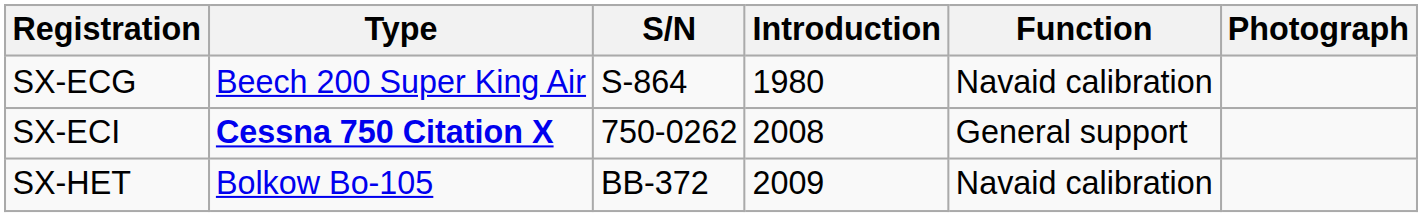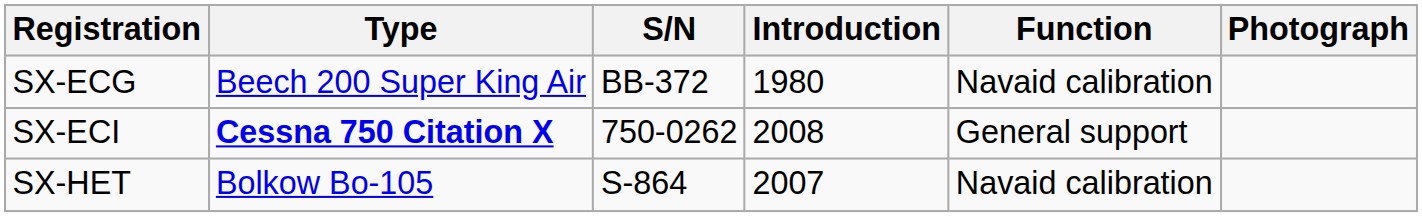 <table class="wikitable">
 <tr>
 <th>Registration</th>
 <th>Type</th>
 <th>S/N</th>
 <th>Introduction</th>
 <th>Function</th>
 <th>Photograph</th>
 </tr>
 <tr>
 <td>SX-ECG</td>
 <td><a href='#'>Beech 200 Super King Air</a></td>
-<td>S-864</td>
+<td>BB-372</td>
 <td>1980</td>
 <td>Navaid calibration</td>
 <td></td>
 </tr>
 <tr>
 <td>SX-ECI</td>
 <td><strong><a href='#'>Cessna 750 Citation X</a></strong></td>
 <td>750-0262</td>
 <td>2008</td>
 <td>General support</td>
 <td></td>
 </tr>
 <tr>
 <td>SX-HET</td>
 <td><a href='#'>Bolkow Bo-105</a></td>
-<td>BB-372</td>
-<td>2009</td>
+<td>S-864</td>
+<td>2007</td>
 <td>Navaid calibration</td>
 <td></td>
 </tr>
 </table>
